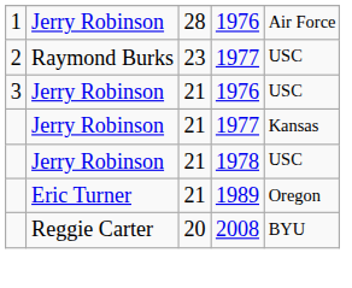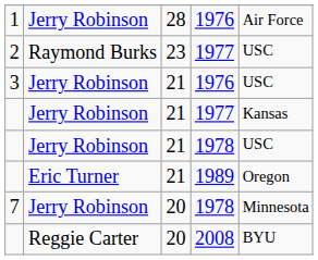 <table class="wikitable">
 <tr>
 </tr>
 <tr>
 <td>1</td>
 <td><a href='#'>Jerry Robinson</a></td>
 <td>28</td>
 <td><a href='#'>1976</a></td>
 <td style="font-size:80%;">Air Force</td>
 </tr>
 <tr>
 <td>2</td>
 <td>Raymond Burks</td>
 <td>23</td>
 <td><a href='#'>1977</a></td>
 <td style="font-size:80%;">USC</td>
 </tr>
 <tr>
 <td>3</td>
 <td><a href='#'>Jerry Robinson</a></td>
 <td>21</td>
 <td><a href='#'>1976</a></td>
 <td style="font-size:80%;">USC</td>
 </tr>
 <tr>
 <td></td>
 <td><a href='#'>Jerry Robinson</a></td>
 <td>21</td>
 <td><a href='#'>1977</a></td>
 <td style="font-size:80%;">Kansas</td>
 </tr>
 <tr>
 <td></td>
 <td><a href='#'>Jerry Robinson</a></td>
 <td>21</td>
 <td><a href='#'>1978</a></td>
 <td style="font-size:80%;">USC</td>
 </tr>
 <tr>
 <td></td>
 <td><a href='#'>Eric Turner</a></td>
 <td>21</td>
 <td><a href='#'>1989</a></td>
 <td style="font-size:80%;">Oregon</td>
 </tr>
 <tr>
+<td>7</td>
+<td><a href='#'>Jerry Robinson</a></td>
+<td>20</td>
+<td><a href='#'>1978</a></td>
+<td style="font-size:80%;">Minnesota</td>
+</tr>
+<tr>
 <td></td>
 <td>Reggie Carter</td>
 <td>20</td>
 <td><a href='#'>2008</a></td>
 <td style="font-size:80%;">BYU</td>
 </tr>
 </table>
